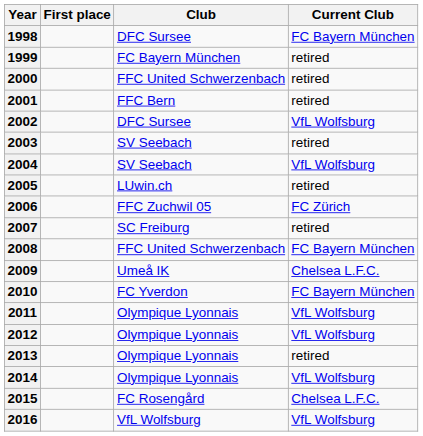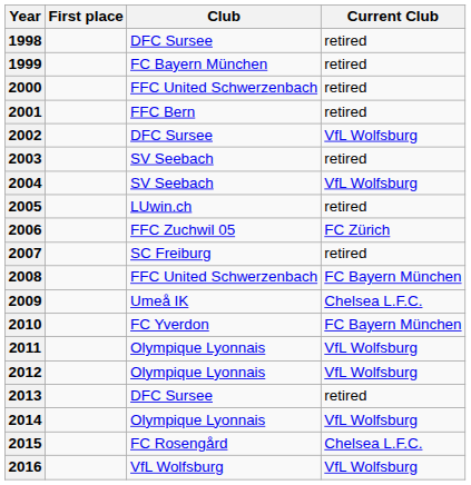 <table class="wikitable plainrowheaders sortable">
 <tr>
 <th scope=col>Year</th>
 <th scope=col>First place</th>
 <th scope=col>Club</th>
 <th scope=col>Current Club</th>
 </tr>
 <tr>
 <th scope=row style=text-align:center>1998</th>
 <td></td>
 <td> <a href='#'>DFC Sursee</a></td>
-<td> <a href='#'>FC Bayern München</a></td>
+<td> retired</td>
 </tr>
 <tr>
 <th scope=row style=text-align:center>1999</th>
 <td></td>
 <td> <a href='#'>FC Bayern München</a></td>
 <td> retired</td>
 </tr>
 <tr>
 <th scope=row style=text-align:center>2000</th>
 <td></td>
 <td> <a href='#'>FFC United Schwerzenbach</a></td>
 <td> retired</td>
 </tr>
 <tr>
 <th scope=row style=text-align:center>2001</th>
 <td></td>
 <td> <a href='#'>FFC Bern</a></td>
 <td> retired</td>
 </tr>
 <tr>
 <th scope=row style=text-align:center>2002</th>
 <td></td>
 <td> <a href='#'>DFC Sursee</a></td>
 <td> <a href='#'>VfL Wolfsburg</a></td>
 </tr>
 <tr>
 <th scope=row style=text-align:center>2003</th>
 <td></td>
 <td> <a href='#'>SV Seebach</a></td>
 <td> retired</td>
 </tr>
 <tr>
 <th scope=row style=text-align:center>2004</th>
 <td></td>
 <td> <a href='#'>SV Seebach</a></td>
 <td> <a href='#'>VfL Wolfsburg</a></td>
 </tr>
 <tr>
 <th scope=row style=text-align:center>2005</th>
 <td></td>
 <td> <a href='#'>LUwin.ch</a></td>
 <td> retired</td>
 </tr>
 <tr>
 <th scope=row style=text-align:center>2006</th>
 <td></td>
 <td> <a href='#'>FFC Zuchwil 05</a></td>
 <td> <a href='#'>FC Zürich</a></td>
 </tr>
 <tr>
 <th scope=row style=text-align:center>2007</th>
 <td></td>
 <td> <a href='#'>SC Freiburg</a></td>
 <td> retired</td>
 </tr>
 <tr>
 <th scope=row style=text-align:center>2008</th>
 <td></td>
 <td> <a href='#'>FFC United Schwerzenbach</a></td>
 <td> <a href='#'>FC Bayern München</a></td>
 </tr>
 <tr>
 <th scope=row style=text-align:center>2009</th>
 <td></td>
 <td> <a href='#'>Umeå IK</a></td>
 <td> <a href='#'>Chelsea L.F.C.</a></td>
 </tr>
 <tr>
 <th scope=row style=text-align:center>2010</th>
 <td></td>
 <td> <a href='#'>FC Yverdon</a></td>
 <td> <a href='#'>FC Bayern München</a></td>
 </tr>
 <tr>
 <th scope=row style=text-align:center>2011</th>
 <td></td>
 <td> <a href='#'>Olympique Lyonnais</a></td>
 <td> <a href='#'>VfL Wolfsburg</a></td>
 </tr>
 <tr>
 <th scope=row style=text-align:center>2012</th>
 <td></td>
 <td> <a href='#'>Olympique Lyonnais</a></td>
 <td> <a href='#'>VfL Wolfsburg</a></td>
 </tr>
 <tr>
 <th scope=row style=text-align:center>2013</th>
 <td></td>
-<td> <a href='#'>Olympique Lyonnais</a></td>
+<td> <a href='#'>DFC Sursee</a></td>
 <td> retired</td>
 </tr>
 <tr>
 <th scope=row style=text-align:center>2014</th>
 <td></td>
 <td> <a href='#'>Olympique Lyonnais</a></td>
 <td> <a href='#'>VfL Wolfsburg</a></td>
 </tr>
 <tr>
 <th scope=row style=text-align:center>2015</th>
 <td></td>
 <td> <a href='#'>FC Rosengård</a></td>
 <td> <a href='#'>Chelsea L.F.C.</a></td>
 </tr>
 <tr>
 <th scope=row style=text-align:center>2016</th>
 <td></td>
 <td> <a href='#'>VfL Wolfsburg</a></td>
 <td> <a href='#'>VfL Wolfsburg</a></td>
 </tr>
 </table>
